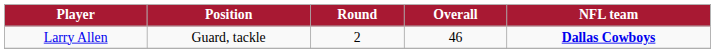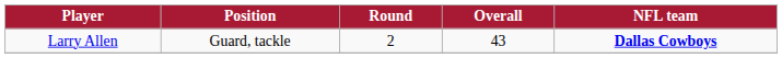 <table class="wikitable" width="65%">
 <tr align="center"  style="background:#A81933;color:#FFFFFF;">
 <td><strong>Player</strong></td>
 <td><strong>Position</strong></td>
 <td><strong>Round</strong></td>
 <td><strong>Overall</strong></td>
 <td><strong>NFL team</strong></td>
 </tr>
 <tr align="center" bgcolor="">
 <td><a href='#'>Larry Allen</a></td>
 <td>Guard, tackle</td>
 <td>2</td>
-<td>46</td>
+<td>43</td>
 <td><strong><a href='#'>Dallas Cowboys</a></strong></td>
 </tr>
 <tr align="center" bgcolor="">
 </tr>
 </table>
